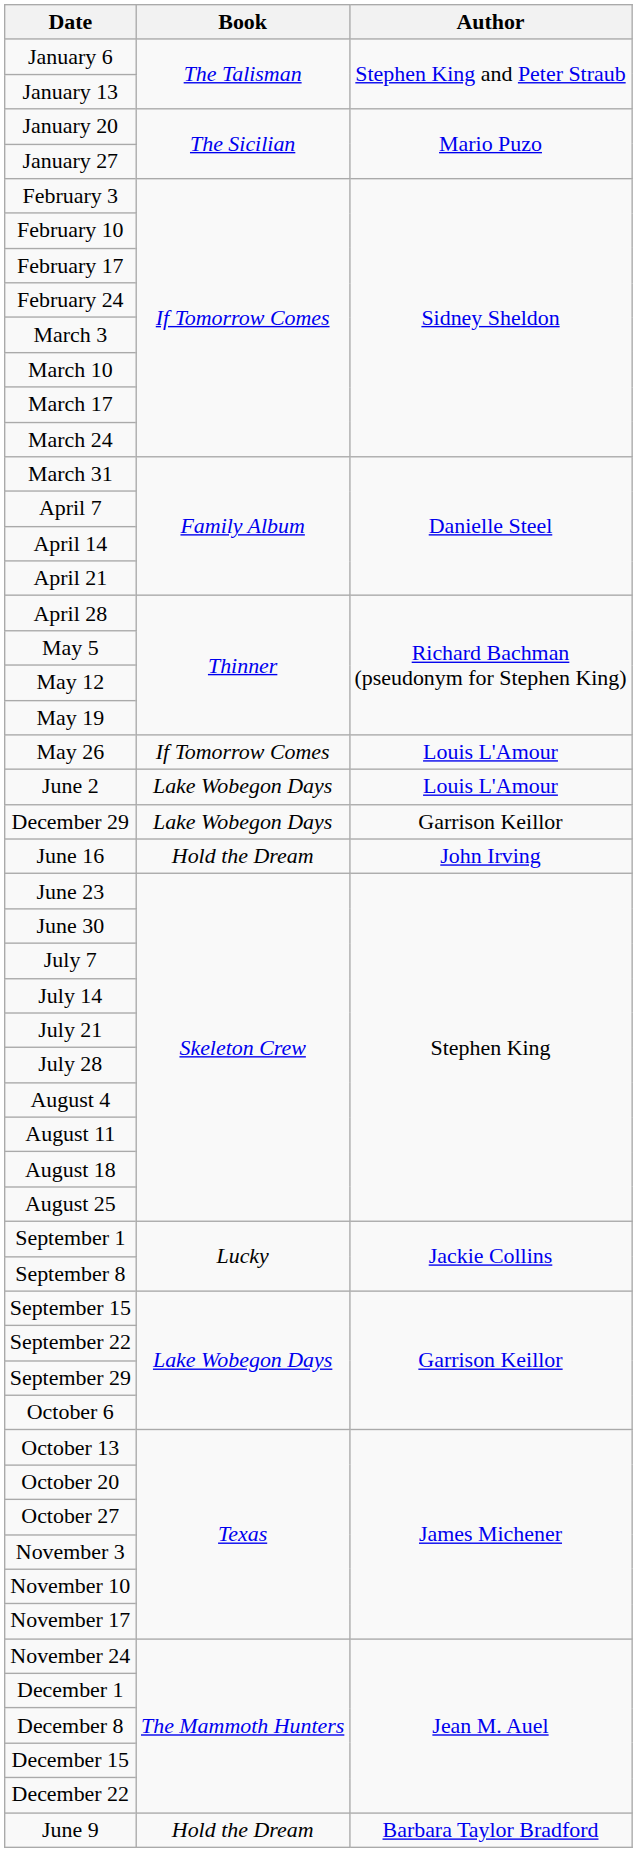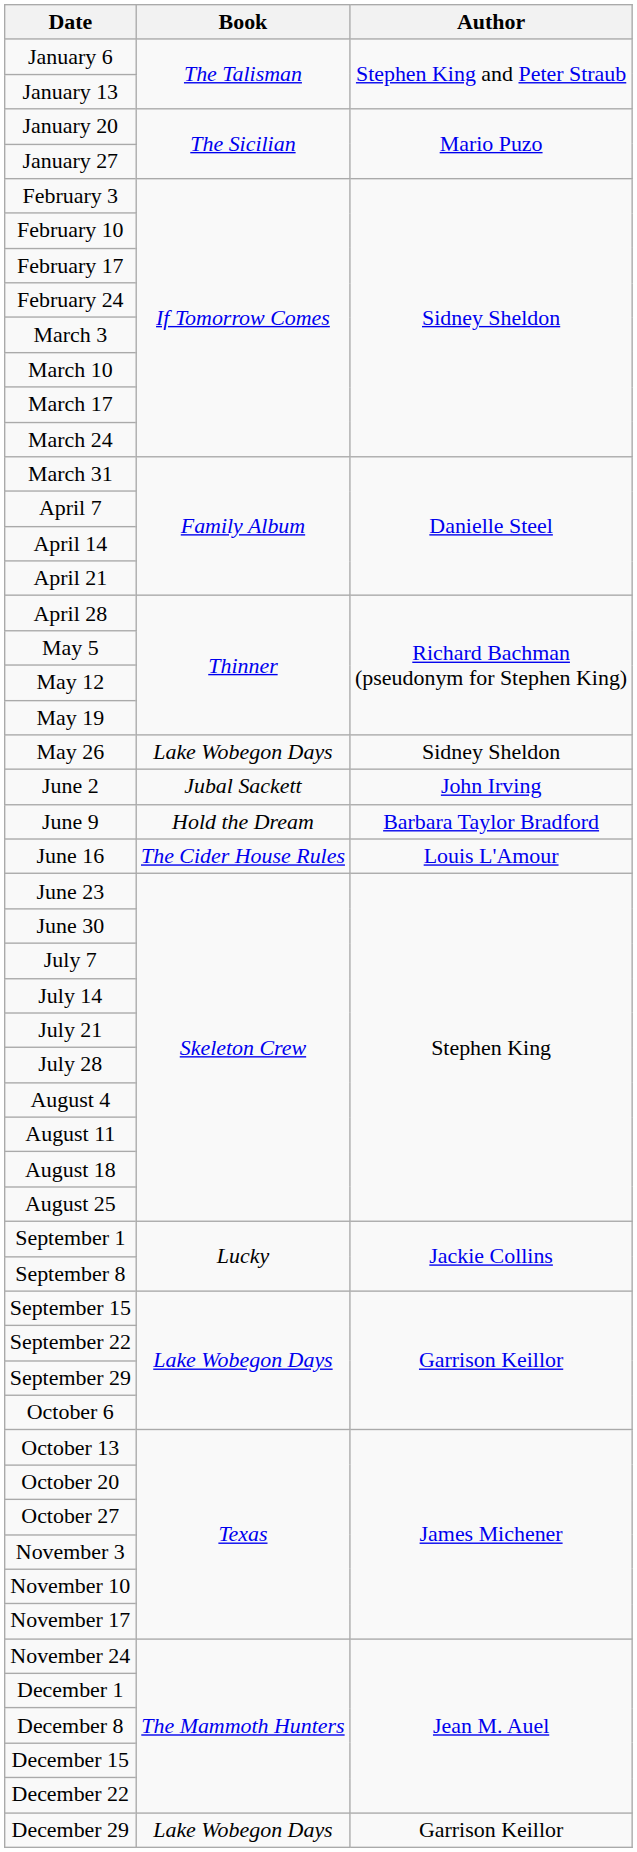 <table class="wikitable sortable" style="text-align: center">
 <tr>
 <th>Date</th>
 <th>Book</th>
 <th>Author</th>
 </tr>
 <tr>
 <td>January 6</td>
 <td rowspan=2><em><a href='#'>The Talisman</a></em></td>
 <td rowspan=2><a href='#'>Stephen King</a> and <a href='#'>Peter Straub</a></td>
 </tr>
 <tr>
 <td>January 13</td>
 </tr>
 <tr>
 <td>January 20</td>
 <td rowspan=2><em><a href='#'>The Sicilian</a></em></td>
 <td rowspan=2><a href='#'>Mario Puzo</a></td>
 </tr>
 <tr>
 <td>January 27</td>
 </tr>
 <tr>
 <td>February 3</td>
 <td rowspan=8><em><a href='#'>If Tomorrow Comes</a></em></td>
 <td rowspan=8><a href='#'>Sidney Sheldon</a></td>
 </tr>
 <tr>
 <td>February 10</td>
 </tr>
 <tr>
 <td>February 17</td>
 </tr>
 <tr>
 <td>February 24</td>
 </tr>
 <tr>
 <td>March 3</td>
 </tr>
 <tr>
 <td>March 10</td>
 </tr>
 <tr>
 <td>March 17</td>
 </tr>
 <tr>
 <td>March 24</td>
 </tr>
 <tr>
 <td>March 31</td>
 <td rowspan=4><em><a href='#'>Family Album</a></em></td>
 <td rowspan=4><a href='#'>Danielle Steel</a></td>
 </tr>
 <tr>
 <td>April 7</td>
 </tr>
 <tr>
 <td>April 14</td>
 </tr>
 <tr>
 <td>April 21</td>
 </tr>
 <tr>
 <td>April 28</td>
 <td rowspan=4><em><a href='#'>Thinner</a></em></td>
 <td rowspan=4><a href='#'>Richard Bachman</a> <br>(pseudonym for Stephen King)</td>
 </tr>
 <tr>
 <td>May 5</td>
 </tr>
 <tr>
 <td>May 12</td>
 </tr>
 <tr>
 <td>May 19</td>
 </tr>
 <tr>
 <td>May 26</td>
-<td><em>If Tomorrow Comes</em></td>
-<td><a href='#'>Louis L'Amour</a></td>
+<td><em>Lake Wobegon Days</em></td>
+<td>Sidney Sheldon</td>
 </tr>
 <tr>
 <td>June 2</td>
-<td><em>Lake Wobegon Days</em></td>
-<td><a href='#'>Louis L'Amour</a></td>
+<td><em>Jubal Sackett</em></td>
+<td><a href='#'>John Irving</a></td>
 </tr>
 <tr>
-<td>December 29</td>
-<td><em>Lake Wobegon Days</em></td>
-<td>Garrison Keillor</td>
+<td>June 9</td>
+<td><em>Hold the Dream</em></td>
+<td><a href='#'>Barbara Taylor Bradford</a></td>
 </tr>
 <tr>
 <td>June 16</td>
-<td><em>Hold the Dream</em></td>
-<td><a href='#'>John Irving</a></td>
+<td><em><a href='#'>The Cider House Rules</a></em></td>
+<td><a href='#'>Louis L'Amour</a></td>
 </tr>
 <tr>
 <td>June 23</td>
 <td rowspan=10><em><a href='#'>Skeleton Crew</a></em></td>
 <td rowspan=10>Stephen King</td>
 </tr>
 <tr>
 <td>June 30</td>
 </tr>
 <tr>
 <td>July 7</td>
 </tr>
 <tr>
 <td>July 14</td>
 </tr>
 <tr>
 <td>July 21</td>
 </tr>
 <tr>
 <td>July 28</td>
 </tr>
 <tr>
 <td>August 4</td>
 </tr>
 <tr>
 <td>August 11</td>
 </tr>
 <tr>
 <td>August 18</td>
 </tr>
 <tr>
 <td>August 25</td>
 </tr>
 <tr>
 <td>September 1</td>
 <td rowspan=2><em>Lucky</em></td>
 <td rowspan=2><a href='#'>Jackie Collins</a></td>
 </tr>
 <tr>
 <td>September 8</td>
 </tr>
 <tr>
 <td>September 15</td>
 <td rowspan=4><em><a href='#'>Lake Wobegon Days</a></em></td>
 <td rowspan=4><a href='#'>Garrison Keillor</a></td>
 </tr>
 <tr>
 <td>September 22</td>
 </tr>
 <tr>
 <td>September 29</td>
 </tr>
 <tr>
 <td>October 6</td>
 </tr>
 <tr>
 <td>October 13</td>
 <td rowspan=6><em><a href='#'>Texas</a></em></td>
 <td rowspan=6><a href='#'>James Michener</a></td>
 </tr>
 <tr>
 <td>October 20</td>
 </tr>
 <tr>
 <td>October 27</td>
 </tr>
 <tr>
 <td>November 3</td>
 </tr>
 <tr>
 <td>November 10</td>
 </tr>
 <tr>
 <td>November 17</td>
 </tr>
 <tr>
 <td>November 24</td>
 <td rowspan=5><em><a href='#'>The Mammoth Hunters</a></em></td>
 <td rowspan=5><a href='#'>Jean M. Auel</a></td>
 </tr>
 <tr>
 <td>December 1</td>
 </tr>
 <tr>
 <td>December 8</td>
 </tr>
 <tr>
 <td>December 15</td>
 </tr>
 <tr>
 <td>December 22</td>
 </tr>
 <tr>
-<td>June 9</td>
-<td><em>Hold the Dream</em></td>
-<td><a href='#'>Barbara Taylor Bradford</a></td>
+<td>December 29</td>
+<td><em>Lake Wobegon Days</em></td>
+<td>Garrison Keillor</td>
 </tr>
 </table>
